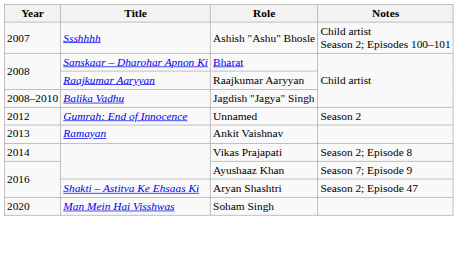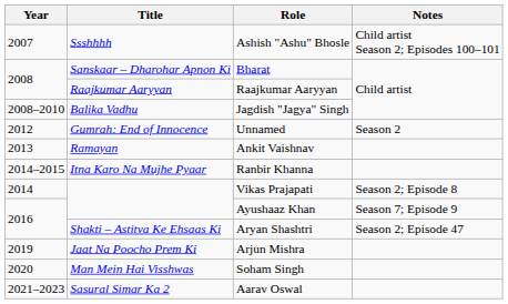 <table class="wikitable">
 <tr>
 <th>Year</th>
 <th>Title</th>
 <th>Role</th>
 <th>Notes</th>
 </tr>
 <tr>
 <td>2007</td>
 <td><em><a href='#'>Ssshhhh</a></em></td>
 <td>Ashish "Ashu" Bhosle</td>
 <td>Child artist<br>Season 2; Episodes 100–101</td>
 </tr>
 <tr>
 <td rowspan="2">2008</td>
 <td><em><a href='#'>Sanskaar – Dharohar Apnon Ki</a></em></td>
 <td><a href='#'>Bharat</a></td>
 <td rowspan="3">Child artist</td>
 </tr>
 <tr>
 <td><em><a href='#'>Raajkumar Aaryyan</a></em></td>
 <td>Raajkumar Aaryyan</td>
 </tr>
 <tr>
 <td>2008–2010</td>
 <td><em><a href='#'>Balika Vadhu</a></em></td>
 <td>Jagdish "Jagya" Singh</td>
 </tr>
 <tr>
 <td>2012</td>
 <td><em><a href='#'>Gumrah: End of Innocence</a></em></td>
 <td>Unnamed</td>
 <td>Season 2</td>
 </tr>
 <tr>
 <td>2013</td>
 <td><em><a href='#'>Ramayan</a></em></td>
 <td>Ankit Vaishnav</td>
 <td></td>
 </tr>
 <tr>
+<td>2014–2015</td>
+<td><em><a href='#'>Itna Karo Na Mujhe Pyaar</a></em></td>
+<td>Ranbir Khanna</td>
+<td></td>
+</tr>
+<tr>
 <td>2014</td>
 <td rowspan="2"></td>
 <td>Vikas Prajapati</td>
 <td>Season 2; Episode 8</td>
 </tr>
 <tr>
 <td rowspan="2">2016</td>
 <td>Ayushaaz Khan</td>
 <td>Season 7; Episode 9</td>
 </tr>
 <tr>
 <td><em><a href='#'>Shakti – Astitva Ke Ehsaas Ki</a></em></td>
 <td>Aryan Shashtri</td>
 <td>Season 2; Episode 47</td>
 </tr>
 <tr>
+<td>2019</td>
+<td><em><a href='#'>Jaat Na Poocho Prem Ki</a></em></td>
+<td>Arjun Mishra</td>
+<td></td>
+</tr>
+<tr>
 <td>2020</td>
 <td><em><a href='#'>Man Mein Hai Visshwas</a></em></td>
 <td>Soham Singh</td>
 <td></td>
 </tr>
+<tr>
+<td>2021–2023</td>
+<td><em><a href='#'>Sasural Simar Ka 2</a></em></td>
+<td>Aarav Oswal</td>
+<td></td>
+</tr>
 </table>
